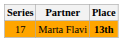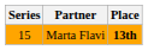 <table class="wikitable sortable" style="margin:auto; text-align:center;">
 <tr>
 <th>Series</th>
 <th>Partner</th>
 <th>Place</th>
 </tr>
 <tr | style="background:orange;">
-<td>17</td>
+<td>15</td>
 <td>Marta Flavi</td>
 <td><strong>13th</strong></td>
 </tr>
 </table>
